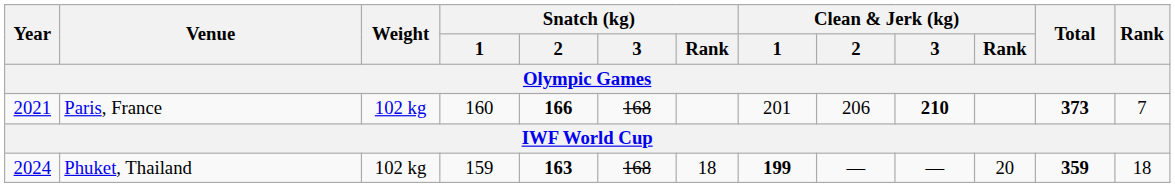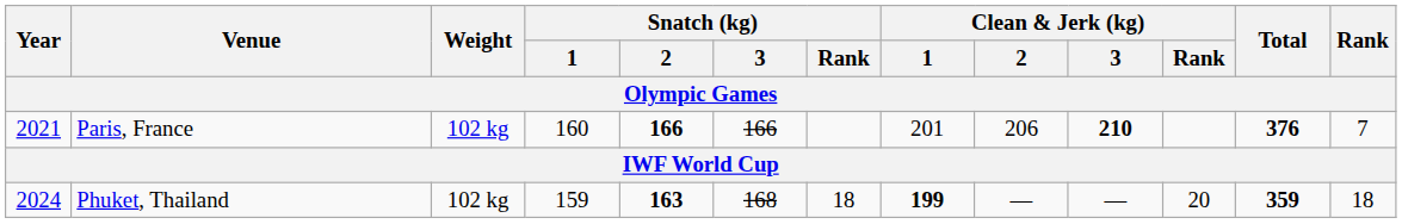 <table class="wikitable" style="text-align:center;">
 <tr>
 <th rowspan=2 width=40>Year</th>
 <th rowspan=2 width=250>Venue</th>
 <th rowspan=2 width=60>Weight</th>
 <th colspan=4>Snatch (kg)</th>
 <th colspan=4>Clean & Jerk (kg)</th>
 <th rowspan=2 width=60>Total</th>
 <th rowspan=2 width=40>Rank</th>
 </tr>
 <tr>
 <th width=60>1</th>
 <th width=60>2</th>
 <th width=60>3</th>
 <th width=45>Rank</th>
 <th width=60>1</th>
 <th width=60>2</th>
 <th width=60>3</th>
 <th width=45>Rank</th>
 </tr>
 <tr>
 <th colspan=13><a href='#'>Olympic Games</a></th>
 </tr>
 <tr>
 <td><a href='#'>2021</a></td>
 <td align=left><a href='#'>Paris</a>, France</td>
 <td><a href='#'>102 kg</a></td>
 <td>160</td>
 <td><strong>166</strong></td>
-<td><s>168</s></td>
+<td><s>166</s></td>
 <td></td>
 <td>201</td>
 <td>206</td>
 <td><strong>210</strong></td>
 <td></td>
-<td><strong>373</strong></td>
+<td><strong>376</strong></td>
 <td>7</td>
 </tr>
 <tr>
 <th colspan=13><a href='#'>IWF World Cup</a></th>
 </tr>
 <tr>
 <td><a href='#'>2024</a></td>
 <td align=left><a href='#'>Phuket</a>, Thailand</td>
 <td>102 kg</td>
 <td>159</td>
 <td><strong>163</strong></td>
 <td><s>168</s></td>
 <td>18</td>
 <td><strong>199</strong></td>
 <td>—</td>
 <td>—</td>
 <td>20</td>
 <td><strong>359</strong></td>
 <td>18</td>
 </tr>
 </table>
